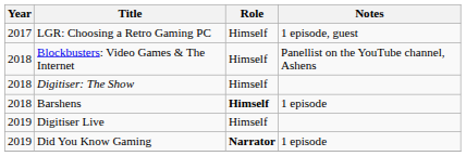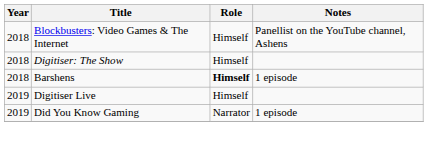 <table class="wikitable">
 <tr>
 <th>Year</th>
 <th>Title</th>
 <th>Role</th>
 <th>Notes</th>
-</tr>
-<tr>
-<td>2017</td>
-<td>LGR: Choosing a Retro Gaming PC</td>
-<td>Himself</td>
-<td>1 episode, guest</td>
 </tr>
 <tr>
 <td>2018</td>
 <td><a href='#'>Blockbusters</a>: Video Games & The Internet</td>
 <td>Himself</td>
 <td>Panellist on the YouTube channel, Ashens</td>
 </tr>
 <tr>
 <td>2018</td>
 <td><em>Digitiser: The Show</em></td>
 <td>Himself</td>
 <td></td>
 </tr>
 <tr>
 <td>2018</td>
 <td>Barshens</td>
 <td><strong>Himself</strong></td>
 <td>1 episode</td>
 </tr>
 <tr>
 <td>2019</td>
 <td>Digitiser Live</td>
 <td>Himself</td>
 <td></td>
 </tr>
 <tr>
 <td>2019</td>
 <td>Did You Know Gaming</td>
-<td><strong>Narrator</strong></td>
+<td>Narrator</td>
 <td>1 episode</td>
 </tr>
 <tr>
 </tr>
 </table>
